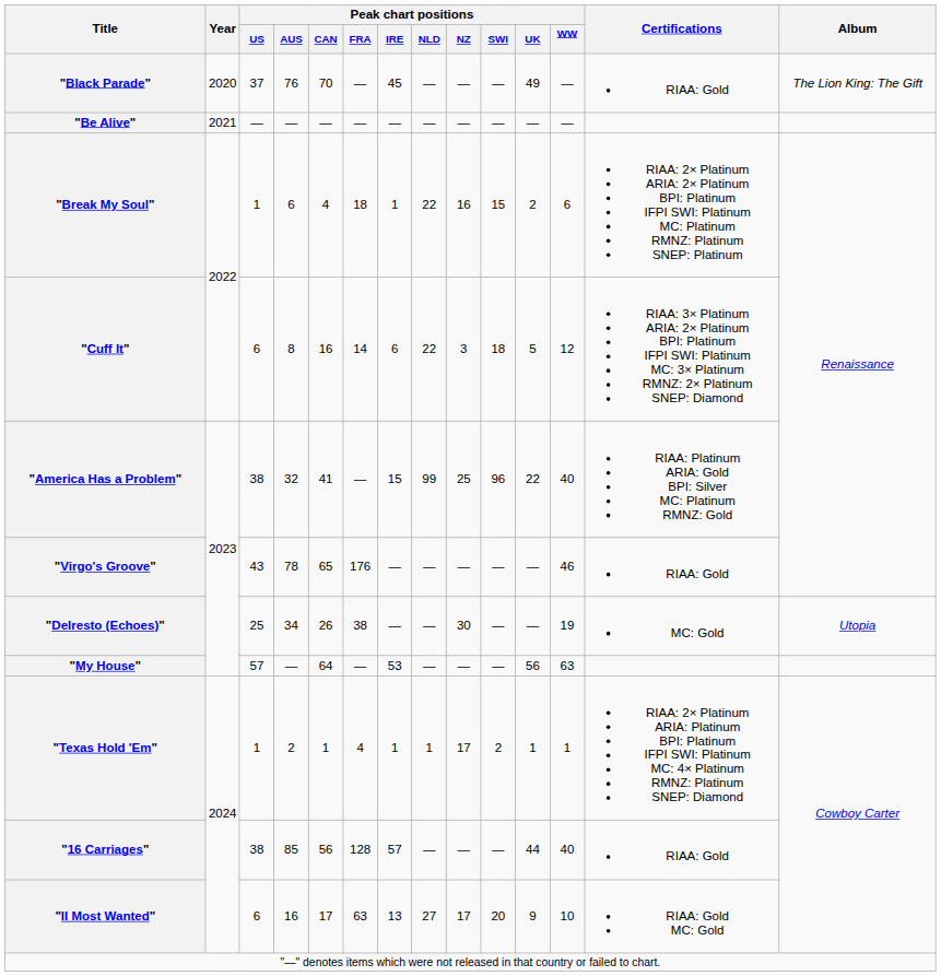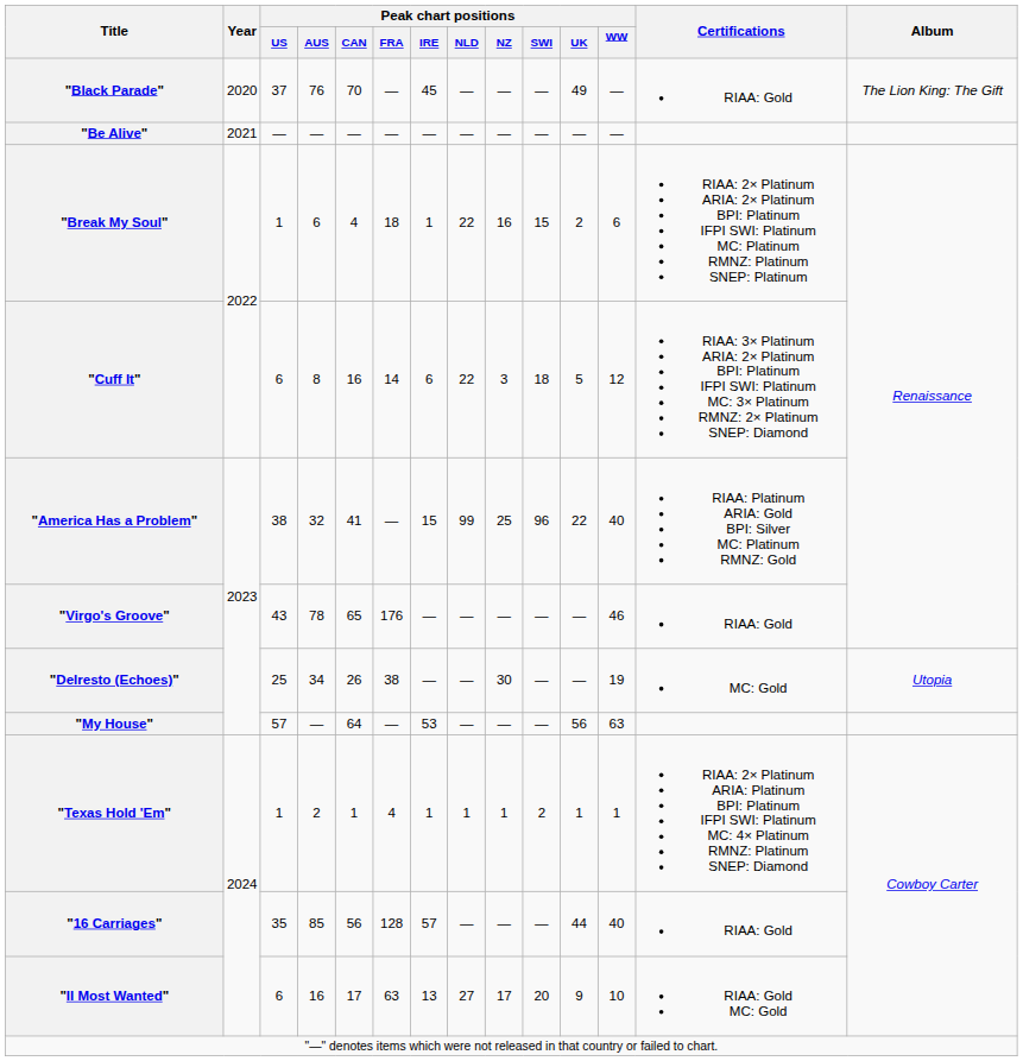 <table class="wikitable plainrowheaders" style="text-align: center;" border="1">
 <tr>
 <th scope="col" rowspan="2" style="width:15.5em;">Title</th>
 <th scope="col" rowspan="2" style="width:1em;">Year</th>
 <th scope="col" colspan="10">Peak chart positions</th>
 <th scope="col" rowspan="2" style="width:15em;"><a href='#'>Certifications</a></th>
 <th scope="col" rowspan="2" style="width:12em;">Album</th>
 </tr>
 <tr>
 <th scope="col" style="width:2.75em;font-size:85%;"><a href='#'>US</a><br></th>
 <th scope="col" style="width:2.75em;font-size:85%;"><a href='#'>AUS</a><br></th>
 <th scope="col" style="width:2.75em;font-size:85%;"><a href='#'>CAN</a><br></th>
 <th scope="col" style="width:2.75em;font-size:85%;"><a href='#'>FRA</a><br></th>
 <th scope="col" style="width:2.75em;font-size:85%;"><a href='#'>IRE</a><br></th>
 <th scope="col" style="width:2.75em;font-size:85%;"><a href='#'>NLD</a><br></th>
 <th scope="col" style="width:2.75em;font-size:85%;"><a href='#'>NZ</a><br></th>
 <th scope="col" style="width:2.75em;font-size:85%;"><a href='#'>SWI</a><br></th>
 <th scope="col" style="width:2.75em;font-size:85%;"><a href='#'>UK</a><br></th>
 <th scope="col" style="width:2.75em;font-size:85%;"><a href='#'>WW</a><br><br></th>
 </tr>
 <tr>
 <th scope="row">"<a href='#'>Black Parade</a>"</th>
 <td>2020</td>
 <td>37</td>
 <td>76</td>
 <td>70</td>
 <td>—</td>
 <td>45</td>
 <td>—</td>
 <td>—</td>
 <td>—</td>
 <td>49</td>
 <td>—</td>
 <td><br><ul><li>RIAA: Gold</li></ul></td>
 <td><em>The Lion King: The Gift</em></td>
 </tr>
 <tr>
 <th scope="row">"<a href='#'>Be Alive</a>"</th>
 <td>2021</td>
 <td>—</td>
 <td>—</td>
 <td>—</td>
 <td>—</td>
 <td>—</td>
 <td>—</td>
 <td>—</td>
 <td>—</td>
 <td>—</td>
 <td>—</td>
 <td></td>
 <td></td>
 </tr>
 <tr>
 <th scope="row">"<a href='#'>Break My Soul</a>"</th>
 <td rowspan="2">2022</td>
 <td>1</td>
 <td>6</td>
 <td>4</td>
 <td>18</td>
 <td>1</td>
 <td>22</td>
 <td>16</td>
 <td>15</td>
 <td>2</td>
 <td>6</td>
 <td><br><ul><li>RIAA: 2× Platinum</li><li>ARIA: 2× Platinum</li><li>BPI: Platinum</li><li>IFPI SWI: Platinum</li><li>MC: Platinum</li><li>RMNZ: Platinum</li><li>SNEP: Platinum</li></ul></td>
 <td rowspan="4"><em><a href='#'>Renaissance</a></em></td>
 </tr>
 <tr>
 <th scope="row">"<a href='#'>Cuff It</a>"</th>
 <td>6</td>
 <td>8</td>
 <td>16</td>
 <td>14</td>
 <td>6</td>
 <td>22</td>
 <td>3</td>
 <td>18</td>
 <td>5</td>
 <td>12</td>
 <td><br><ul><li>RIAA: 3× Platinum</li><li>ARIA: 2× Platinum</li><li>BPI: Platinum</li><li>IFPI SWI: Platinum</li><li>MC: 3× Platinum</li><li>RMNZ: 2× Platinum</li><li>SNEP: Diamond</li></ul></td>
 </tr>
 <tr>
 <th scope="row">"<a href='#'>America Has a Problem</a>"<br></th>
 <td rowspan="4">2023</td>
 <td>38</td>
 <td>32</td>
 <td>41</td>
 <td>—</td>
 <td>15</td>
 <td>99</td>
 <td>25</td>
 <td>96</td>
 <td>22</td>
 <td>40</td>
 <td><br><ul><li>RIAA: Platinum</li><li>ARIA: Gold</li><li>BPI: Silver</li><li>MC: Platinum</li><li>RMNZ: Gold</li></ul></td>
 </tr>
 <tr>
 <th scope="row">"<a href='#'>Virgo's Groove</a>"</th>
 <td>43</td>
 <td>78</td>
 <td>65</td>
 <td>176</td>
 <td>—</td>
 <td>—</td>
 <td>—</td>
 <td>—</td>
 <td>—</td>
 <td>46</td>
 <td><br><ul><li>RIAA: Gold</li></ul></td>
 </tr>
 <tr>
 <th scope="row">"<a href='#'>Delresto (Echoes)</a>"<br></th>
 <td>25</td>
 <td>34</td>
 <td>26</td>
 <td>38</td>
 <td>—</td>
 <td>—</td>
 <td>30</td>
 <td>—</td>
 <td>—</td>
 <td>19</td>
 <td><br><ul><li>MC: Gold</li></ul></td>
 <td><em><a href='#'>Utopia</a></em></td>
 </tr>
 <tr>
 <th scope="row">"<a href='#'>My House</a>"</th>
 <td>57</td>
 <td>—</td>
 <td>64</td>
 <td>—</td>
 <td>53</td>
 <td>—</td>
 <td>—</td>
 <td>—</td>
 <td>56</td>
 <td>63</td>
 <td></td>
 <td></td>
 </tr>
 <tr>
 <th scope="row">"<a href='#'>Texas Hold 'Em</a>"</th>
 <td rowspan="3">2024</td>
 <td>1</td>
 <td>2</td>
 <td>1</td>
 <td>4</td>
 <td>1</td>
 <td>1</td>
-<td>17</td>
+<td>1</td>
 <td>2</td>
 <td>1</td>
 <td>1</td>
 <td><br><ul><li>RIAA: 2× Platinum</li><li>ARIA: Platinum</li><li>BPI: Platinum</li><li>IFPI SWI: Platinum</li><li>MC: 4× Platinum</li><li>RMNZ: Platinum</li><li>SNEP: Diamond</li></ul></td>
 <td rowspan="3"><em><a href='#'>Cowboy Carter</a></em></td>
 </tr>
 <tr>
 <th scope="row">"<a href='#'>16 Carriages</a>"</th>
-<td>38</td>
+<td>35</td>
 <td>85</td>
 <td>56</td>
 <td>128</td>
 <td>57</td>
 <td>—</td>
 <td>—</td>
 <td>—</td>
 <td>44</td>
 <td>40</td>
 <td><br><ul><li>RIAA: Gold</li></ul></td>
 </tr>
 <tr>
 <th scope="row">"<a href='#'>II Most Wanted</a>"<br></th>
 <td>6</td>
 <td>16</td>
 <td>17</td>
 <td>63</td>
 <td>13</td>
 <td>27</td>
 <td>17</td>
 <td>20</td>
 <td>9</td>
 <td>10</td>
 <td><br><ul><li>RIAA: Gold</li><li>MC: Gold</li></ul></td>
 </tr>
 <tr>
 <td colspan="20" align="center" style="font-size:90%;">"—" denotes items which were not released in that country or failed to chart.</td>
 </tr>
 </table>
